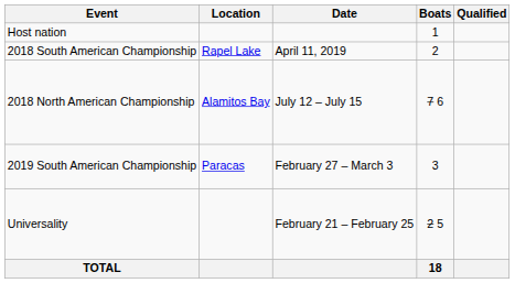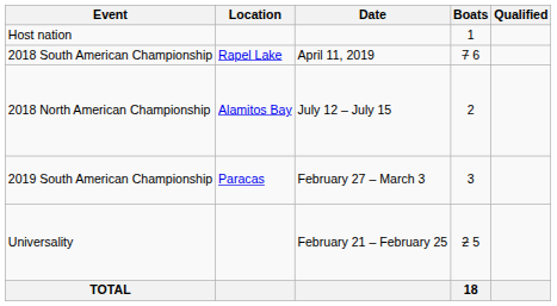 <table class="wikitable">
 <tr>
 <th>Event</th>
 <th>Location</th>
 <th>Date</th>
 <th>Boats</th>
 <th>Qualified</th>
 </tr>
 <tr>
 <td>Host nation</td>
 <td></td>
 <td></td>
 <td align="center">1</td>
 <td></td>
 </tr>
 <tr>
 <td>2018 South American Championship</td>
 <td> <a href='#'>Rapel Lake</a></td>
 <td>April 11, 2019</td>
-<td align="center">2</td>
+<td align="center"><s>7</s> 6</td>
 <td><br></td>
 </tr>
 <tr>
 <td>2018 North American Championship</td>
 <td> <a href='#'>Alamitos Bay</a></td>
 <td>July 12 – July 15</td>
-<td align="center"><s>7</s> 6</td>
+<td align="center">2</td>
 <td><br><br><br><br><s><br></s><br></td>
 </tr>
 <tr>
 <td>2019 South American Championship</td>
 <td> <a href='#'>Paracas</a></td>
 <td>February 27 – March 3</td>
 <td align="center">3</td>
 <td><br><br> <br></td>
 </tr>
 <tr>
 <td>Universality</td>
 <td></td>
 <td>February 21 – February 25</td>
 <td align="center"><s>2</s> 5</td>
 <td><br><s></s><br><br><br><br></td>
 </tr>
 <tr>
 <th>TOTAL</th>
 <th></th>
 <th></th>
 <th>18</th>
 <th></th>
 </tr>
 </table>
